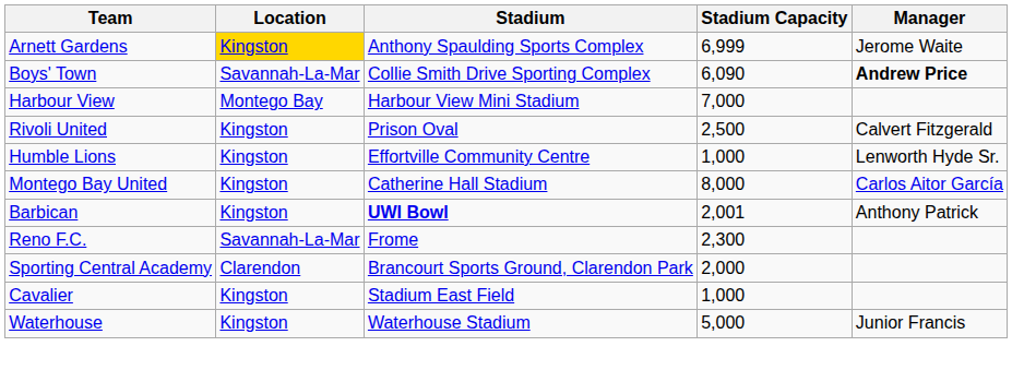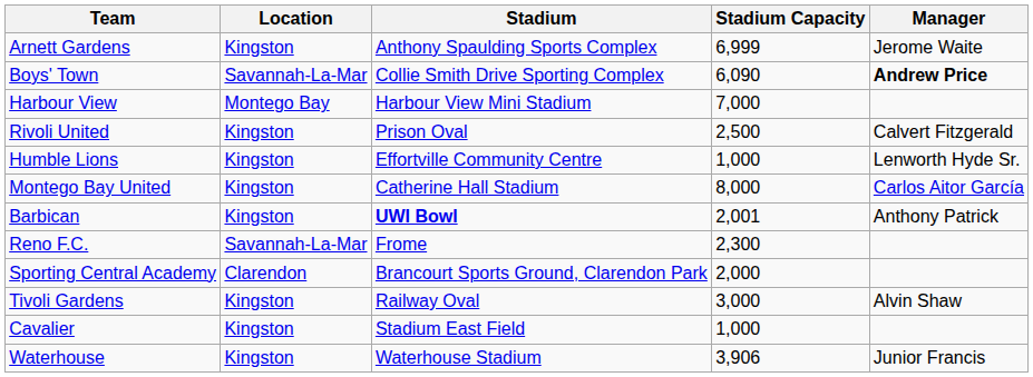 <table class="wikitable sortable">
 <tr>
 <th>Team</th>
 <th>Location</th>
 <th>Stadium</th>
 <th>Stadium Capacity</th>
 <th>Manager</th>
 </tr>
 <tr>
 <td><a href='#'>Arnett Gardens</a></td>
-<td style="background: gold;"><a href='#'>Kingston</a></td>
+<td><a href='#'>Kingston</a></td>
 <td><a href='#'>Anthony Spaulding Sports Complex</a></td>
 <td>6,999</td>
 <td> Jerome Waite</td>
 </tr>
 <tr>
 <td><a href='#'>Boys' Town</a></td>
 <td><a href='#'>Savannah-La-Mar</a></td>
 <td><a href='#'>Collie Smith Drive Sporting Complex</a></td>
 <td>6,090</td>
 <td><strong> Andrew Price</strong></td>
 </tr>
 <tr>
 <td><a href='#'>Harbour View</a></td>
 <td><a href='#'>Montego Bay</a></td>
 <td><a href='#'>Harbour View Mini Stadium</a></td>
 <td>7,000</td>
 <td></td>
 </tr>
 <tr>
 <td><a href='#'>Rivoli United</a></td>
 <td><a href='#'>Kingston</a></td>
 <td><a href='#'>Prison Oval</a></td>
 <td>2,500</td>
 <td> Calvert Fitzgerald</td>
 </tr>
 <tr>
 <td><a href='#'>Humble Lions</a></td>
 <td><a href='#'>Kingston</a></td>
 <td><a href='#'>Effortville Community Centre</a></td>
 <td>1,000</td>
 <td> Lenworth Hyde Sr.</td>
 </tr>
 <tr>
 <td><a href='#'>Montego Bay United</a></td>
 <td><a href='#'>Kingston</a></td>
 <td><a href='#'>Catherine Hall Stadium</a></td>
 <td>8,000</td>
 <td> <a href='#'>Carlos Aitor García</a></td>
 </tr>
 <tr>
 <td><a href='#'>Barbican</a></td>
 <td><a href='#'>Kingston</a></td>
 <td><strong><a href='#'>UWI Bowl</a></strong></td>
 <td>2,001</td>
 <td> Anthony Patrick</td>
 </tr>
 <tr>
 <td><a href='#'>Reno F.C.</a></td>
 <td><a href='#'>Savannah-La-Mar</a></td>
 <td><a href='#'>Frome</a></td>
 <td>2,300</td>
 <td></td>
 </tr>
 <tr>
 <td><a href='#'>Sporting Central Academy</a></td>
 <td><a href='#'>Clarendon</a></td>
 <td><a href='#'>Brancourt Sports Ground, Clarendon Park</a></td>
 <td>2,000</td>
 <td></td>
 </tr>
 <tr>
+<td><a href='#'>Tivoli Gardens</a></td>
+<td><a href='#'>Kingston</a></td>
+<td><a href='#'>Railway Oval</a></td>
+<td>3,000</td>
+<td> Alvin Shaw</td>
+</tr>
+<tr>
 <td><a href='#'>Cavalier</a></td>
 <td><a href='#'>Kingston</a></td>
 <td><a href='#'>Stadium East Field</a></td>
 <td>1,000</td>
 <td></td>
 </tr>
 <tr>
 <td><a href='#'>Waterhouse</a></td>
 <td><a href='#'>Kingston</a></td>
 <td><a href='#'>Waterhouse Stadium</a></td>
-<td>5,000</td>
+<td>3,906</td>
 <td> Junior Francis</td>
 </tr>
 <tr>
 </tr>
 </table>
